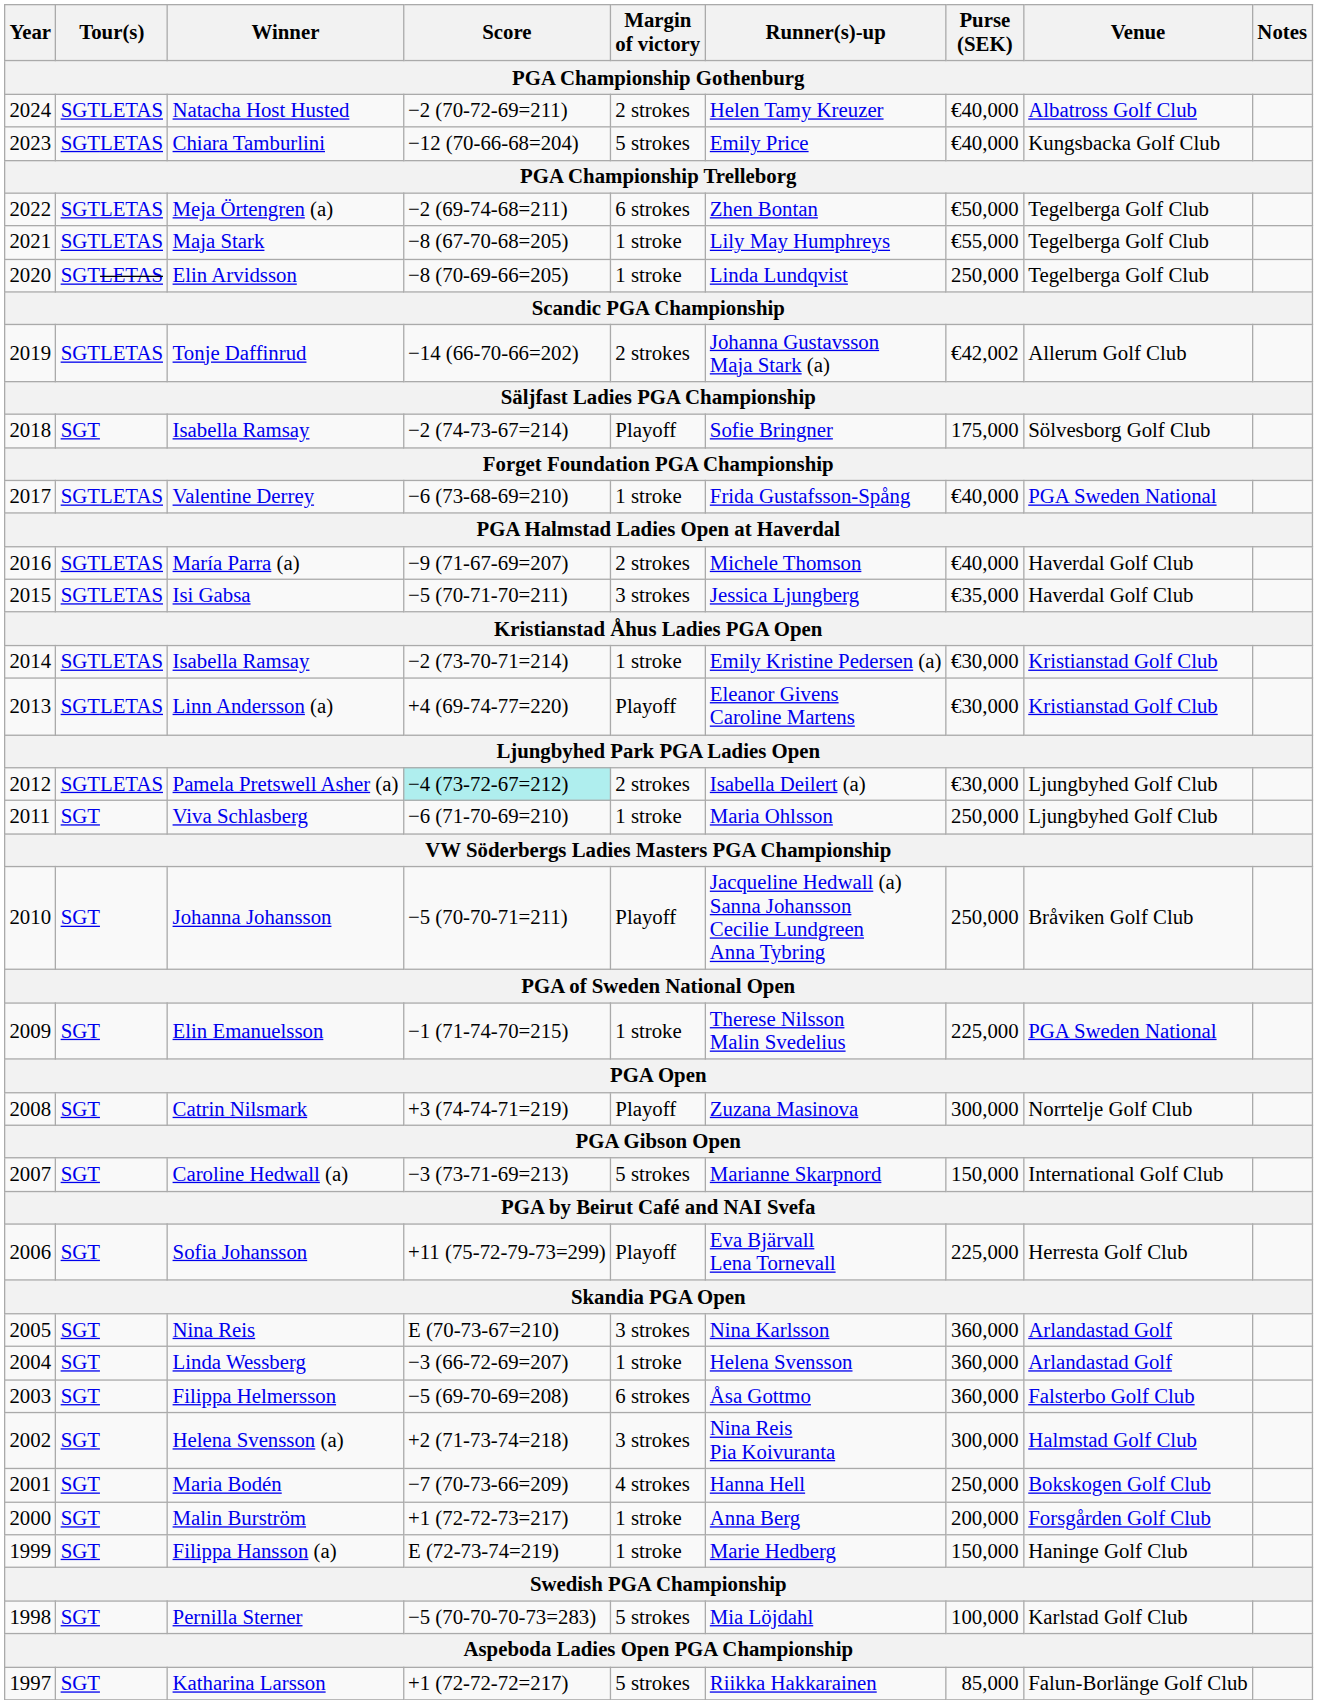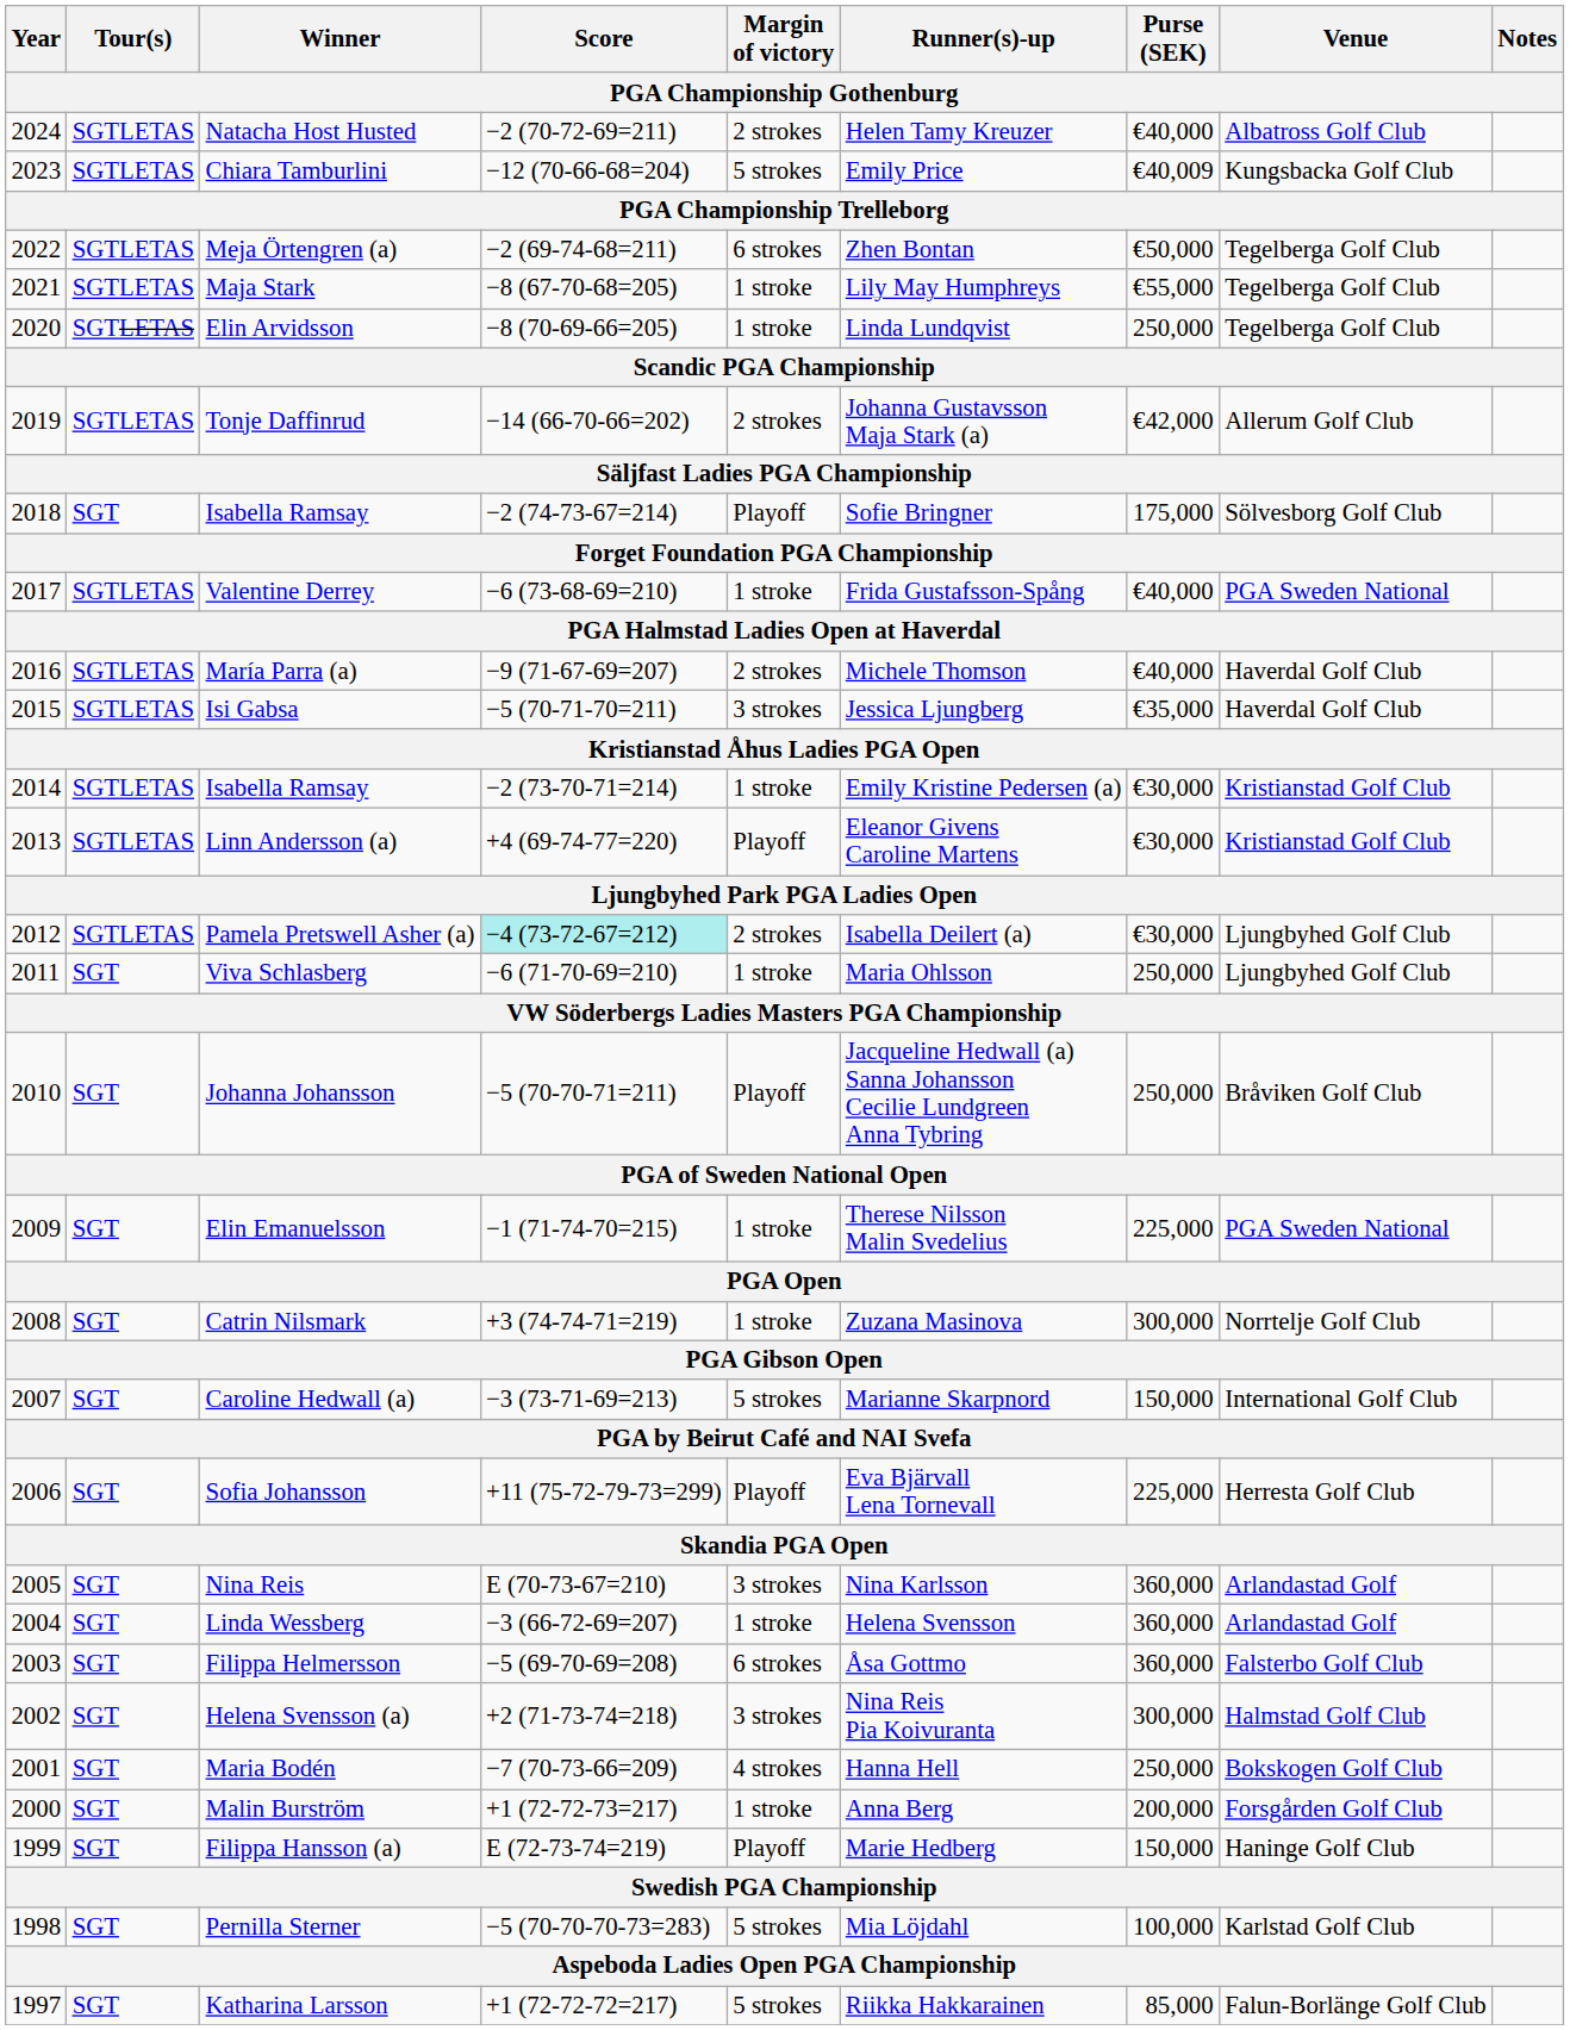 <table class="wikitable">
 <tr>
 <th>Year</th>
 <th>Tour(s)</th>
 <th>Winner</th>
 <th>Score</th>
 <th>Margin<br>of victory</th>
 <th>Runner(s)-up</th>
 <th>Purse<br>(SEK)</th>
 <th>Venue</th>
 <th>Notes</th>
 </tr>
 <tr>
 <th colspan=9>PGA Championship Gothenburg</th>
 </tr>
 <tr>
 <td>2024</td>
 <td><a href='#'>SGT</a><a href='#'>LETAS</a></td>
 <td> <a href='#'>Natacha Host Husted</a></td>
 <td>−2 (70-72-69=211)</td>
 <td>2 strokes</td>
 <td> <a href='#'>Helen Tamy Kreuzer</a></td>
 <td align=right>€40,000</td>
 <td><a href='#'>Albatross Golf Club</a></td>
 <td></td>
 </tr>
 <tr>
 <td>2023</td>
 <td><a href='#'>SGT</a><a href='#'>LETAS</a></td>
 <td> <a href='#'>Chiara Tamburlini</a></td>
 <td>−12 (70-66-68=204)</td>
 <td>5 strokes</td>
 <td> <a href='#'>Emily Price</a></td>
-<td align=right>€40,000</td>
+<td align=right>€40,009</td>
 <td>Kungsbacka Golf Club</td>
 <td></td>
 </tr>
 <tr>
 <th colspan=9>PGA Championship Trelleborg</th>
 </tr>
 <tr>
 <td>2022</td>
 <td><a href='#'>SGT</a><a href='#'>LETAS</a></td>
 <td> <a href='#'>Meja Örtengren</a> (a)</td>
 <td>−2 (69-74-68=211)</td>
 <td>6 strokes</td>
 <td> <a href='#'>Zhen Bontan</a></td>
 <td align=right>€50,000</td>
 <td>Tegelberga Golf Club</td>
 <td></td>
 </tr>
 <tr>
 <td>2021</td>
 <td><a href='#'>SGT</a><a href='#'>LETAS</a></td>
 <td> <a href='#'>Maja Stark</a></td>
 <td>−8 (67-70-68=205)</td>
 <td>1 stroke</td>
 <td> <a href='#'>Lily May Humphreys</a></td>
 <td align=right>€55,000</td>
 <td>Tegelberga Golf Club</td>
 <td></td>
 </tr>
 <tr>
 <td>2020</td>
 <td><a href='#'>SGT</a><s><a href='#'>LETAS</a></s></td>
 <td> <a href='#'>Elin Arvidsson</a></td>
 <td>−8 (70-69-66=205)</td>
 <td>1 stroke</td>
 <td> <a href='#'>Linda Lundqvist</a></td>
 <td align=right>250,000</td>
 <td>Tegelberga Golf Club</td>
 <td></td>
 </tr>
 <tr>
 <th colspan=9>Scandic PGA Championship</th>
 </tr>
 <tr>
 <td>2019</td>
 <td><a href='#'>SGT</a><a href='#'>LETAS</a></td>
 <td> <a href='#'>Tonje Daffinrud</a></td>
 <td>−14 (66-70-66=202)</td>
 <td>2 strokes</td>
 <td> <a href='#'>Johanna Gustavsson</a><br> <a href='#'>Maja Stark</a> (a)</td>
-<td align=right>€42,002</td>
+<td align=right>€42,000</td>
 <td>Allerum Golf Club</td>
 <td></td>
 </tr>
 <tr>
 <th colspan=9>Säljfast Ladies PGA Championship</th>
 </tr>
 <tr>
 <td>2018</td>
 <td><a href='#'>SGT</a></td>
 <td> <a href='#'>Isabella Ramsay</a></td>
 <td>−2 (74-73-67=214)</td>
 <td>Playoff</td>
 <td> <a href='#'>Sofie Bringner</a></td>
 <td align=right>175,000</td>
 <td>Sölvesborg Golf Club</td>
 <td></td>
 </tr>
 <tr>
 <th colspan=9>Forget Foundation PGA Championship</th>
 </tr>
 <tr>
 <td>2017</td>
 <td><a href='#'>SGT</a><a href='#'>LETAS</a></td>
 <td> <a href='#'>Valentine Derrey</a></td>
 <td>−6 (73-68-69=210)</td>
 <td>1 stroke</td>
 <td> <a href='#'>Frida Gustafsson-Spång</a></td>
 <td align=right>€40,000</td>
 <td><a href='#'>PGA Sweden National</a></td>
 <td></td>
 </tr>
 <tr>
 <th colspan=9>PGA Halmstad Ladies Open at Haverdal</th>
 </tr>
 <tr>
 <td>2016</td>
 <td><a href='#'>SGT</a><a href='#'>LETAS</a></td>
 <td> <a href='#'>María Parra</a> (a)</td>
 <td>−9 (71-67-69=207)</td>
 <td>2 strokes</td>
 <td> <a href='#'>Michele Thomson</a></td>
 <td align=right>€40,000</td>
 <td>Haverdal Golf Club</td>
 <td> </td>
 </tr>
 <tr>
 <td>2015</td>
 <td><a href='#'>SGT</a><a href='#'>LETAS</a></td>
 <td> <a href='#'>Isi Gabsa</a></td>
 <td>−5 (70-71-70=211)</td>
 <td>3 strokes</td>
 <td> <a href='#'>Jessica Ljungberg</a></td>
 <td align=right>€35,000</td>
 <td>Haverdal Golf Club</td>
 <td></td>
 </tr>
 <tr>
 <th colspan=9>Kristianstad Åhus Ladies PGA Open</th>
 </tr>
 <tr>
 <td>2014</td>
 <td><a href='#'>SGT</a><a href='#'>LETAS</a></td>
 <td> <a href='#'>Isabella Ramsay</a></td>
 <td>−2 (73-70-71=214)</td>
 <td>1 stroke</td>
 <td> <a href='#'>Emily Kristine Pedersen</a> (a)</td>
 <td align=right>€30,000</td>
 <td><a href='#'>Kristianstad Golf Club</a></td>
 <td></td>
 </tr>
 <tr>
 <td>2013</td>
 <td><a href='#'>SGT</a><a href='#'>LETAS</a></td>
 <td> <a href='#'>Linn Andersson</a> (a)</td>
 <td>+4 (69-74-77=220)</td>
 <td>Playoff</td>
 <td> <a href='#'>Eleanor Givens</a><br> <a href='#'>Caroline Martens</a></td>
 <td align=right>€30,000</td>
 <td><a href='#'>Kristianstad Golf Club</a></td>
 <td> </td>
 </tr>
 <tr>
 <th colspan=9>Ljungbyhed Park PGA Ladies Open</th>
 </tr>
 <tr>
 <td>2012</td>
 <td><a href='#'>SGT</a><a href='#'>LETAS</a></td>
 <td> <a href='#'>Pamela Pretswell Asher</a> (a)</td>
 <td style="background: paleturquoise;">−4 (73-72-67=212)</td>
 <td>2 strokes</td>
 <td> <a href='#'>Isabella Deilert</a> (a)</td>
 <td align=right>€30,000</td>
 <td>Ljungbyhed Golf Club</td>
 <td></td>
 </tr>
 <tr>
 <td>2011</td>
 <td><a href='#'>SGT</a></td>
 <td> <a href='#'>Viva Schlasberg</a></td>
 <td>−6 (71-70-69=210)</td>
 <td>1 stroke</td>
 <td> <a href='#'>Maria Ohlsson</a></td>
 <td align=right>250,000</td>
 <td>Ljungbyhed Golf Club</td>
 <td></td>
 </tr>
 <tr>
 <th colspan=9>VW Söderbergs Ladies Masters PGA Championship</th>
 </tr>
 <tr>
 <td>2010</td>
 <td><a href='#'>SGT</a></td>
 <td> <a href='#'>Johanna Johansson</a></td>
 <td>−5 (70-70-71=211)</td>
 <td>Playoff</td>
 <td> <a href='#'>Jacqueline Hedwall</a> (a)<br> <a href='#'>Sanna Johansson</a><br> <a href='#'>Cecilie Lundgreen</a><br> <a href='#'>Anna Tybring</a></td>
 <td align=right>250,000</td>
 <td>Bråviken Golf Club</td>
 <td></td>
 </tr>
 <tr>
 <th colspan=9>PGA of Sweden National Open</th>
 </tr>
 <tr>
 <td>2009</td>
 <td><a href='#'>SGT</a></td>
 <td> <a href='#'>Elin Emanuelsson</a></td>
 <td>−1 (71-74-70=215)</td>
 <td>1 stroke</td>
 <td> <a href='#'>Therese Nilsson</a><br> <a href='#'>Malin Svedelius</a></td>
 <td align=right>225,000</td>
 <td><a href='#'>PGA Sweden National</a></td>
 <td></td>
 </tr>
 <tr>
 <th colspan=9>PGA Open</th>
 </tr>
 <tr>
 <td>2008</td>
 <td><a href='#'>SGT</a></td>
 <td> <a href='#'>Catrin Nilsmark</a></td>
 <td>+3 (74-74-71=219)</td>
-<td>Playoff</td>
+<td>1 stroke</td>
 <td> <a href='#'>Zuzana Masinova</a></td>
 <td align=right>300,000</td>
 <td>Norrtelje Golf Club</td>
 <td></td>
 </tr>
 <tr>
 <th colspan=9>PGA Gibson Open</th>
 </tr>
 <tr>
 <td>2007</td>
 <td><a href='#'>SGT</a></td>
 <td> <a href='#'>Caroline Hedwall</a> (a)</td>
 <td>−3 (73-71-69=213)</td>
 <td>5 strokes</td>
 <td> <a href='#'>Marianne Skarpnord</a></td>
 <td align=right>150,000</td>
 <td>International Golf Club</td>
 <td></td>
 </tr>
 <tr>
 <th colspan=9>PGA by Beirut Café and NAI Svefa</th>
 </tr>
 <tr>
 <td>2006</td>
 <td><a href='#'>SGT</a></td>
 <td> <a href='#'>Sofia Johansson</a></td>
 <td>+11 (75-72-79-73=299)</td>
 <td>Playoff</td>
 <td> <a href='#'>Eva Bjärvall</a><br> <a href='#'>Lena Tornevall</a></td>
 <td align=right>225,000</td>
 <td>Herresta Golf Club</td>
 <td></td>
 </tr>
 <tr>
 <th colspan=9>Skandia PGA Open</th>
 </tr>
 <tr>
 <td>2005</td>
 <td><a href='#'>SGT</a></td>
 <td> <a href='#'>Nina Reis</a></td>
 <td>E (70-73-67=210)</td>
 <td>3 strokes</td>
 <td> <a href='#'>Nina Karlsson</a></td>
 <td align=right>360,000</td>
 <td><a href='#'>Arlandastad Golf</a></td>
 <td></td>
 </tr>
 <tr>
 <td>2004</td>
 <td><a href='#'>SGT</a></td>
 <td> <a href='#'>Linda Wessberg</a></td>
 <td>−3 (66-72-69=207)</td>
 <td>1 stroke</td>
 <td> <a href='#'>Helena Svensson</a></td>
 <td align=right>360,000</td>
 <td><a href='#'>Arlandastad Golf</a></td>
 <td></td>
 </tr>
 <tr>
 <td>2003</td>
 <td><a href='#'>SGT</a></td>
 <td> <a href='#'>Filippa Helmersson</a></td>
 <td>−5 (69-70-69=208)</td>
 <td>6 strokes</td>
 <td> <a href='#'>Åsa Gottmo</a></td>
 <td align=right>360,000</td>
 <td><a href='#'>Falsterbo Golf Club</a></td>
 <td></td>
 </tr>
 <tr>
 <td>2002</td>
 <td><a href='#'>SGT</a></td>
 <td> <a href='#'>Helena Svensson</a> (a)</td>
 <td>+2 (71-73-74=218)</td>
 <td>3 strokes</td>
 <td> <a href='#'>Nina Reis</a><br> <a href='#'>Pia Koivuranta</a></td>
 <td align=right>300,000</td>
 <td><a href='#'>Halmstad Golf Club</a></td>
 <td></td>
 </tr>
 <tr>
 <td>2001</td>
 <td><a href='#'>SGT</a></td>
 <td> <a href='#'>Maria Bodén</a></td>
 <td>−7 (70-73-66=209)</td>
 <td>4 strokes</td>
 <td> <a href='#'>Hanna Hell</a></td>
 <td align=right>250,000</td>
 <td><a href='#'>Bokskogen Golf Club</a></td>
 <td></td>
 </tr>
 <tr>
 <td>2000</td>
 <td><a href='#'>SGT</a></td>
 <td> <a href='#'>Malin Burström</a></td>
 <td>+1 (72-72-73=217)</td>
 <td>1 stroke</td>
 <td> <a href='#'>Anna Berg</a></td>
 <td align=right>200,000</td>
 <td><a href='#'>Forsgården Golf Club</a></td>
 <td></td>
 </tr>
 <tr>
 <td>1999</td>
 <td><a href='#'>SGT</a></td>
 <td> <a href='#'>Filippa Hansson</a> (a)</td>
 <td>E (72-73-74=219)</td>
-<td>1 stroke</td>
+<td>Playoff</td>
 <td> <a href='#'>Marie Hedberg</a></td>
 <td align=right>150,000</td>
 <td>Haninge Golf Club</td>
 <td></td>
 </tr>
 <tr>
 <th colspan=9>Swedish PGA Championship</th>
 </tr>
 <tr>
 <td>1998</td>
 <td><a href='#'>SGT</a></td>
 <td> <a href='#'>Pernilla Sterner</a></td>
 <td>−5 (70-70-70-73=283)</td>
 <td>5 strokes</td>
 <td> <a href='#'>Mia Löjdahl</a></td>
 <td align=right>100,000</td>
 <td>Karlstad Golf Club</td>
 <td></td>
 </tr>
 <tr>
 <th colspan=9>Aspeboda Ladies Open PGA Championship</th>
 </tr>
 <tr>
 <td>1997</td>
 <td><a href='#'>SGT</a></td>
 <td> <a href='#'>Katharina Larsson</a></td>
 <td>+1 (72-72-72=217)</td>
 <td>5 strokes</td>
 <td> <a href='#'>Riikka Hakkarainen</a></td>
 <td align=right>85,000</td>
 <td>Falun-Borlänge Golf Club</td>
 <td></td>
 </tr>
 </table>
